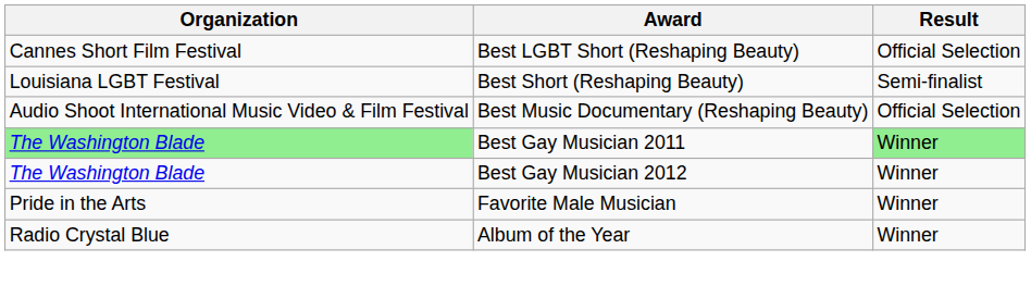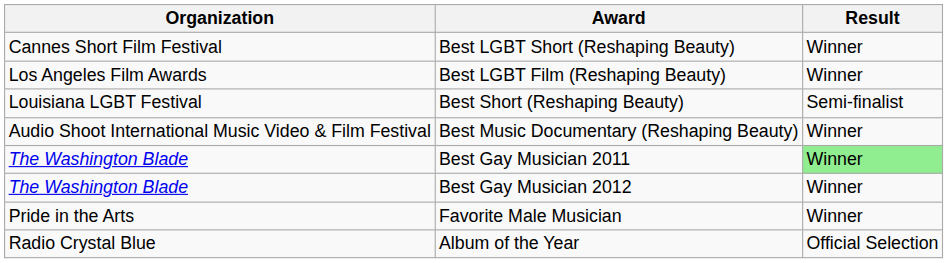 <table class="wikitable">
 <tr>
 <th>Organization</th>
 <th>Award</th>
 <th>Result</th>
 </tr>
 <tr>
 <td>Cannes Short Film Festival</td>
 <td>Best LGBT Short (Reshaping Beauty)</td>
-<td>Official Selection</td>
+<td>Winner</td>
+</tr>
+<tr>
+<td>Los Angeles Film Awards</td>
+<td>Best LGBT Film (Reshaping Beauty)</td>
+<td>Winner</td>
 </tr>
 <tr>
 <td>Louisiana LGBT Festival</td>
 <td>Best Short (Reshaping Beauty)</td>
 <td>Semi-finalist</td>
 </tr>
 <tr>
 <td>Audio Shoot International Music Video & Film Festival</td>
 <td>Best Music Documentary (Reshaping Beauty)</td>
-<td>Official Selection</td>
+<td>Winner</td>
 </tr>
 <tr>
-<td style="background: lightgreen;"><em><a href='#'>The Washington Blade</a></em></td>
+<td><em><a href='#'>The Washington Blade</a></em></td>
 <td>Best Gay Musician 2011</td>
 <td style="background: lightgreen;">Winner</td>
 </tr>
 <tr>
 <td><em><a href='#'>The Washington Blade</a></em></td>
 <td>Best Gay Musician 2012</td>
 <td>Winner</td>
 </tr>
 <tr>
 <td>Pride in the Arts</td>
 <td>Favorite Male Musician</td>
 <td>Winner</td>
 </tr>
 <tr>
 <td>Radio Crystal Blue</td>
 <td>Album of the Year</td>
-<td>Winner</td>
+<td>Official Selection</td>
 </tr>
 </table>
